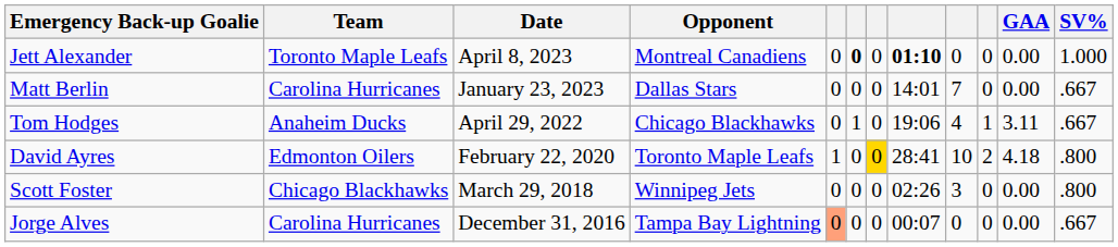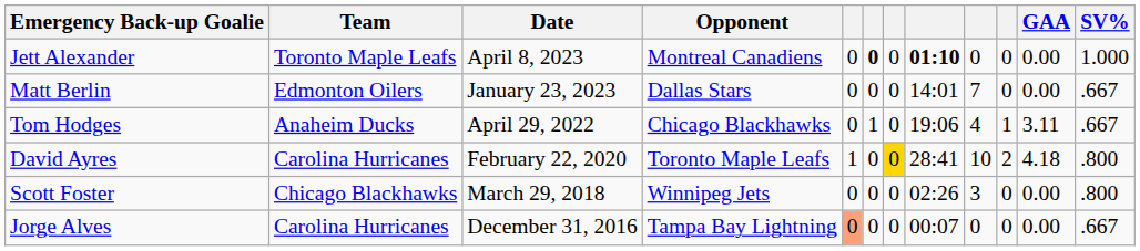 <table class="wikitable">
 <tr>
 <th>Emergency Back-up Goalie</th>
 <th>Team</th>
 <th>Date</th>
 <th>Opponent</th>
 <th></th>
 <th></th>
 <th></th>
 <th></th>
 <th></th>
 <th></th>
 <th><a href='#'>GAA</a></th>
 <th><a href='#'>SV%</a></th>
 </tr>
 <tr>
 <td><a href='#'>Jett Alexander</a></td>
 <td><a href='#'>Toronto Maple Leafs</a></td>
 <td>April 8, 2023</td>
 <td><a href='#'>Montreal Canadiens</a></td>
 <td>0</td>
 <td><strong>0</strong></td>
 <td>0</td>
 <td><strong>01:10</strong></td>
 <td>0</td>
 <td>0</td>
 <td>0.00</td>
 <td>1.000</td>
 </tr>
 <tr>
 <td><a href='#'>Matt Berlin</a></td>
-<td><a href='#'>Carolina Hurricanes</a></td>
+<td><a href='#'>Edmonton Oilers</a></td>
 <td>January 23, 2023</td>
 <td><a href='#'>Dallas Stars</a></td>
 <td>0</td>
 <td>0</td>
 <td>0</td>
 <td>14:01</td>
 <td>7</td>
 <td>0</td>
 <td>0.00</td>
 <td>.667</td>
 </tr>
 <tr>
 <td><a href='#'>Tom Hodges</a></td>
 <td><a href='#'>Anaheim Ducks</a></td>
 <td>April 29, 2022</td>
 <td><a href='#'>Chicago Blackhawks</a></td>
 <td>0</td>
 <td>1</td>
 <td>0</td>
 <td>19:06</td>
 <td>4</td>
 <td>1</td>
 <td>3.11</td>
 <td>.667</td>
 </tr>
 <tr>
 <td><a href='#'>David Ayres</a></td>
-<td><a href='#'>Edmonton Oilers</a></td>
+<td><a href='#'>Carolina Hurricanes</a></td>
 <td>February 22, 2020</td>
 <td><a href='#'>Toronto Maple Leafs</a></td>
 <td>1</td>
 <td>0</td>
 <td style="background: gold;">0</td>
 <td>28:41</td>
 <td>10</td>
 <td>2</td>
 <td>4.18</td>
 <td>.800</td>
 </tr>
 <tr>
 <td><a href='#'>Scott Foster</a></td>
 <td><a href='#'>Chicago Blackhawks</a></td>
 <td>March 29, 2018</td>
 <td><a href='#'>Winnipeg Jets</a></td>
 <td>0</td>
 <td>0</td>
 <td>0</td>
 <td>02:26</td>
 <td>3</td>
 <td>0</td>
 <td>0.00</td>
 <td>.800</td>
 </tr>
 <tr>
 <td><a href='#'>Jorge Alves</a></td>
 <td><a href='#'>Carolina Hurricanes</a></td>
 <td>December 31, 2016</td>
 <td><a href='#'>Tampa Bay Lightning</a></td>
 <td style="background: lightsalmon;">0</td>
 <td>0</td>
 <td>0</td>
 <td>00:07</td>
 <td>0</td>
 <td>0</td>
 <td>0.00</td>
 <td>.667</td>
 </tr>
 </table>
